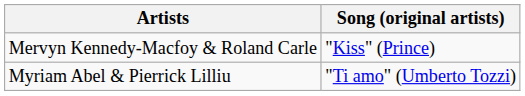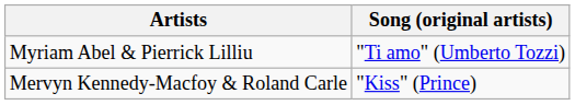 <table class=wikitable>
 <tr>
 <th>Artists</th>
 <th>Song (original artists)</th>
 </tr>
 <tr>
+<td>Myriam Abel & Pierrick Lilliu</td>
+<td>"<a href='#'>Ti amo</a>" (<a href='#'>Umberto Tozzi</a>)</td>
+</tr>
+<tr>
 <td>Mervyn Kennedy-Macfoy & Roland Carle</td>
 <td>"<a href='#'>Kiss</a>" (<a href='#'>Prince</a>)</td>
 </tr>
-<tr>
-<td>Myriam Abel & Pierrick Lilliu</td>
-<td>"<a href='#'>Ti amo</a>" (<a href='#'>Umberto Tozzi</a>)</td>
-</tr>
 </table>
